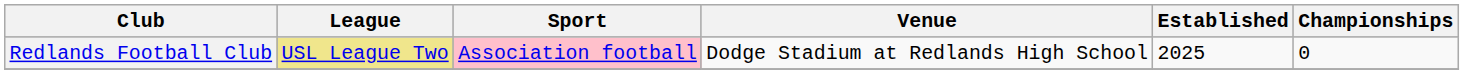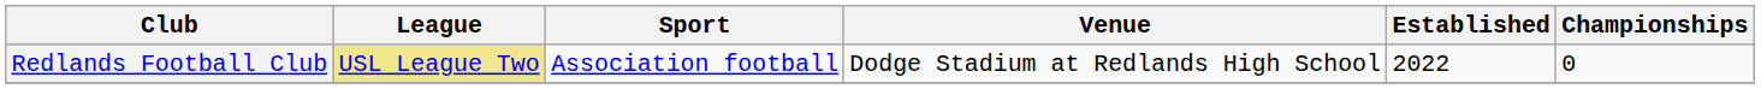 <table class="wikitable">
 <tr>
 <th scope="col">Club</th>
 <th scope="col">League</th>
 <th scope="col">Sport</th>
 <th scope="col">Venue</th>
 <th scope="col">Established</th>
 <th scope="col">Championships</th>
 </tr>
 <tr>
 <th scope="row" style="font-weight: normal; text-align: center;"><a href='#'>Redlands Football Club</a></th>
 <td style="background: khaki;"><a href='#'>USL League Two</a></td>
-<td style="background: pink;"><a href='#'>Association football</a></td>
+<td><a href='#'>Association football</a></td>
 <td>Dodge Stadium at Redlands High School</td>
-<td>2025</td>
+<td>2022</td>
 <td>0</td>
 </tr>
 <tr>
 </tr>
 </table>
